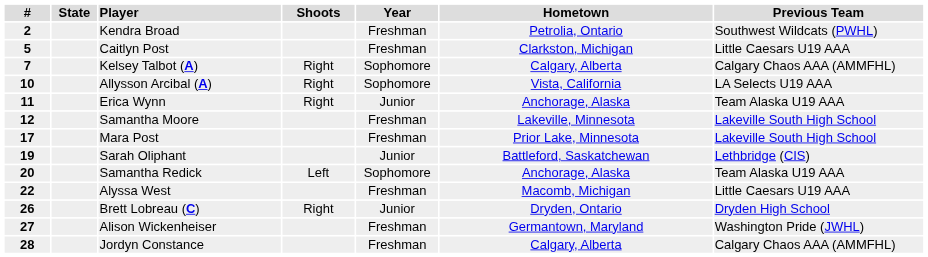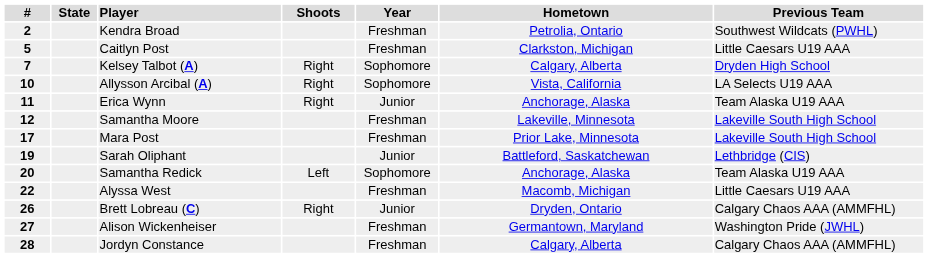 <table width=90%>
 <tr>
 <th colspan=7></th>
 </tr>
 <tr bgcolor="#dddddd">
 <th width=5%>#</th>
 <th width=5%>State</th>
 <td align=left!!width=10%><strong>Player</strong></td>
 <th width=8%>Shoots</th>
 <th width=9%>Year</th>
 <th width=30%>Hometown</th>
 <th width=23%>Previous Team</th>
 </tr>
 <tr bgcolor="#eeeeee">
 <td align=center><strong>2</strong></td>
 <td align=center></td>
 <td>Kendra Broad</td>
 <td align=center></td>
 <td align=center>Freshman</td>
 <td align=center><a href='#'>Petrolia, Ontario</a></td>
 <td>Southwest Wildcats (<a href='#'>PWHL</a>)</td>
 </tr>
 <tr bgcolor="#eeeeee">
 <td align=center><strong>5</strong></td>
 <td align=center></td>
 <td>Caitlyn Post</td>
 <td align=center></td>
 <td align=center>Freshman</td>
 <td align=center><a href='#'>Clarkston, Michigan</a></td>
 <td>Little Caesars U19 AAA</td>
 </tr>
 <tr bgcolor="#eeeeee">
 <td align=center><strong>7</strong></td>
 <td align=center></td>
 <td>Kelsey Talbot (<strong><a href='#'>A</a></strong>)</td>
 <td align=center>Right</td>
 <td align=center>Sophomore</td>
 <td align=center><a href='#'>Calgary, Alberta</a></td>
-<td>Calgary Chaos AAA (AMMFHL)</td>
+<td><a href='#'>Dryden High School</a></td>
 </tr>
 <tr bgcolor="#eeeeee">
 <td align=center><strong>10</strong></td>
 <td align=center></td>
 <td>Allysson Arcibal (<strong><a href='#'>A</a></strong>)</td>
 <td align=center>Right</td>
 <td align=center>Sophomore</td>
 <td align=center><a href='#'>Vista, California</a></td>
 <td>LA Selects U19 AAA</td>
 </tr>
 <tr bgcolor="#eeeeee">
 <td align=center><strong>11</strong></td>
 <td align=center></td>
 <td>Erica Wynn</td>
 <td align=center>Right</td>
 <td align=center>Junior</td>
 <td align=center><a href='#'>Anchorage, Alaska</a></td>
 <td>Team Alaska U19 AAA</td>
 </tr>
 <tr bgcolor="#eeeeee">
 <td align=center><strong>12</strong></td>
 <td align=center></td>
 <td>Samantha Moore</td>
 <td align=center></td>
 <td align=center>Freshman</td>
 <td align=center><a href='#'>Lakeville, Minnesota</a></td>
 <td><a href='#'>Lakeville South High School</a></td>
 </tr>
 <tr bgcolor="#eeeeee">
 <td align=center><strong>17</strong></td>
 <td align=center></td>
 <td>Mara Post</td>
 <td align=center></td>
 <td align=center>Freshman</td>
 <td align=center><a href='#'>Prior Lake, Minnesota</a></td>
 <td><a href='#'>Lakeville South High School</a></td>
 </tr>
 <tr bgcolor="#eeeeee">
 <td align=center><strong>19</strong></td>
 <td align=center></td>
 <td>Sarah Oliphant</td>
 <td align=center></td>
 <td align=center>Junior</td>
 <td align=center><a href='#'>Battleford, Saskatchewan</a></td>
 <td><a href='#'>Lethbridge</a> (<a href='#'>CIS</a>)</td>
 </tr>
 <tr bgcolor="#eeeeee">
 <td align=center><strong>20</strong></td>
 <td align=center></td>
 <td>Samantha Redick</td>
 <td align=center>Left</td>
 <td align=center>Sophomore</td>
 <td align=center><a href='#'>Anchorage, Alaska</a></td>
 <td>Team Alaska U19 AAA</td>
 </tr>
 <tr bgcolor="#eeeeee">
 <td align=center><strong>22</strong></td>
 <td align=center></td>
 <td>Alyssa West</td>
 <td align=center></td>
 <td align=center>Freshman</td>
 <td align=center><a href='#'>Macomb, Michigan</a></td>
 <td>Little Caesars U19 AAA</td>
 </tr>
 <tr bgcolor="#eeeeee">
 <td align=center><strong>26</strong></td>
 <td align=center></td>
 <td>Brett Lobreau (<strong><a href='#'>C</a></strong>)</td>
 <td align=center>Right</td>
 <td align=center>Junior</td>
 <td align=center><a href='#'>Dryden, Ontario</a></td>
-<td><a href='#'>Dryden High School</a></td>
+<td>Calgary Chaos AAA (AMMFHL)</td>
 </tr>
 <tr bgcolor="#eeeeee">
 <td align=center><strong>27</strong></td>
 <td align=center></td>
 <td>Alison Wickenheiser</td>
 <td align=center></td>
 <td align=center>Freshman</td>
 <td align=center><a href='#'>Germantown, Maryland</a></td>
 <td>Washington Pride (<a href='#'>JWHL</a>)</td>
 </tr>
 <tr bgcolor="#eeeeee">
 <td align=center><strong>28</strong></td>
 <td align=center></td>
 <td>Jordyn Constance</td>
 <td align=center></td>
 <td align=center>Freshman</td>
 <td align=center><a href='#'>Calgary, Alberta</a></td>
 <td>Calgary Chaos AAA (AMMFHL)</td>
 </tr>
 </table>
